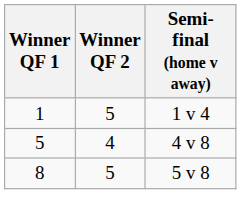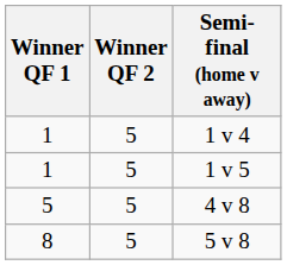 <table class=wikitable style=text-align:center>
 <tr>
 <th width=50>Winner<br>QF 1</th>
 <th width=50>Winner<br>QF 2</th>
 <th width=70>Semi-final<br><small>(home v away)</small></th>
 </tr>
 <tr>
 <td>1</td>
 <td>5</td>
 <td>1 v 4</td>
 </tr>
 <tr>
+<td>1</td>
 <td>5</td>
-<td>4</td>
+<td>1 v 5</td>
+</tr>
+<tr>
+<td>5</td>
+<td>5</td>
 <td>4 v 8</td>
 </tr>
 <tr>
 <td>8</td>
 <td>5</td>
 <td>5 v 8</td>
 </tr>
 </table>
